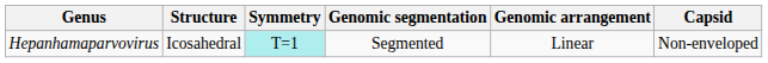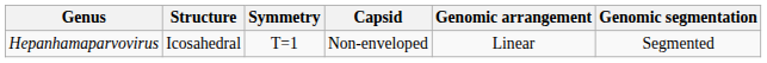 <table class="wikitable sortable" style="text-align:center">
 <tr>
 <th>Genus</th>
 <th>Structure</th>
 <th>Symmetry</th>
+<th>Capsid</th>
+<th>Genomic arrangement</th>
 <th>Genomic segmentation</th>
-<th>Genomic arrangement</th>
-<th>Capsid</th>
 </tr>
 <tr>
 <td><em>Hepanhamaparvovirus</em></td>
 <td>Icosahedral</td>
-<td style="background: paleturquoise;">T=1</td>
+<td>T=1</td>
+<td>Non-enveloped</td>
+<td>Linear</td>
 <td>Segmented</td>
-<td>Linear</td>
-<td>Non-enveloped</td>
 </tr>
 </table>
